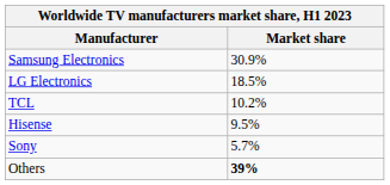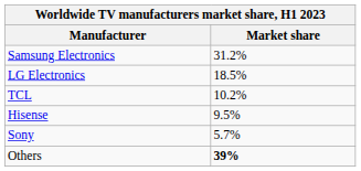 <table class="wikitable" style="width:35%;">
 <tr>
 <th colspan=3>Worldwide TV manufacturers market share, H1 2023</th>
 </tr>
 <tr>
 <th>Manufacturer</th>
 <th>Market share</th>
 </tr>
 <tr>
 <td><a href='#'>Samsung Electronics</a></td>
-<td>30.9%</td>
+<td>31.2%</td>
 </tr>
 <tr>
 <td><a href='#'>LG Electronics</a></td>
 <td>18.5%</td>
 </tr>
 <tr>
 <td><a href='#'>TCL</a></td>
 <td>10.2%</td>
 </tr>
 <tr>
 <td><a href='#'>Hisense</a></td>
 <td>9.5%</td>
 </tr>
 <tr>
 <td><a href='#'>Sony</a></td>
 <td>5.7%</td>
 </tr>
 <tr>
 <td>Others</td>
 <td><strong>39%</strong></td>
 </tr>
 </table>
